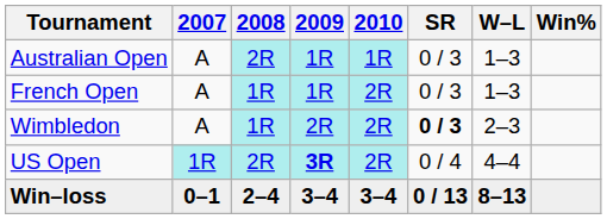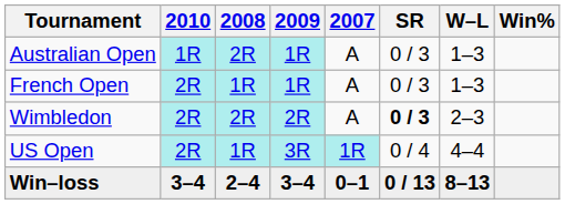 <table class=wikitable style=text-align:center;>
 <tr>
 <th>Tournament</th>
-<th><a href='#'>2007</a></th>
+<th><a href='#'>2010</a></th>
 <th><a href='#'>2008</a></th>
 <th><a href='#'>2009</a></th>
-<th><a href='#'>2010</a></th>
+<th><a href='#'>2007</a></th>
 <th>SR</th>
 <th>W–L</th>
 <th>Win%</th>
 </tr>
 <tr>
 <td align=left><a href='#'>Australian Open</a></td>
-<td>A</td>
+<td style="background:#afeeee;"><a href='#'>1R</a></td>
 <td style="background:#afeeee;"><a href='#'>2R</a></td>
 <td style="background:#afeeee;"><a href='#'>1R</a></td>
-<td style="background:#afeeee;"><a href='#'>1R</a></td>
+<td>A</td>
 <td>0 / 3</td>
 <td>1–3</td>
 <td></td>
 </tr>
 <tr>
 <td align=left><a href='#'>French Open</a></td>
-<td>A</td>
+<td style="background:#afeeee;"><a href='#'>2R</a></td>
 <td style="background:#afeeee;"><a href='#'>1R</a></td>
 <td style="background:#afeeee;"><a href='#'>1R</a></td>
-<td style="background:#afeeee;"><a href='#'>2R</a></td>
+<td>A</td>
 <td>0 / 3</td>
 <td>1–3</td>
 <td></td>
 </tr>
 <tr>
 <td align=left><a href='#'>Wimbledon</a></td>
-<td>A</td>
-<td style="background:#afeeee;"><a href='#'>1R</a></td>
 <td style="background:#afeeee;"><a href='#'>2R</a></td>
 <td style="background:#afeeee;"><a href='#'>2R</a></td>
+<td style="background:#afeeee;"><a href='#'>2R</a></td>
+<td>A</td>
 <td><strong>0 / 3</strong></td>
 <td>2–3</td>
 <td></td>
 </tr>
 <tr>
 <td align=left><a href='#'>US Open</a></td>
+<td style="background:#afeeee;"><a href='#'>2R</a></td>
 <td style="background:#afeeee;"><a href='#'>1R</a></td>
-<td style="background:#afeeee;"><a href='#'>2R</a></td>
-<td style="background:#afeeee;"><strong><a href='#'>3R</a></strong></td>
-<td style="background:#afeeee;"><a href='#'>2R</a></td>
+<td style="background:#afeeee;"><a href='#'>3R</a></td>
+<td style="background:#afeeee;"><a href='#'>1R</a></td>
 <td>0 / 4</td>
 <td>4–4</td>
 <td></td>
 </tr>
 <tr style="font-weight:bold; background:#efefef;">
 <td style=text-align:left>Win–loss</td>
-<td>0–1</td>
+<td>3–4</td>
 <td>2–4</td>
 <td>3–4</td>
-<td>3–4</td>
+<td>0–1</td>
 <td>0 / 13</td>
 <td>8–13</td>
 <td></td>
 </tr>
 </table>
